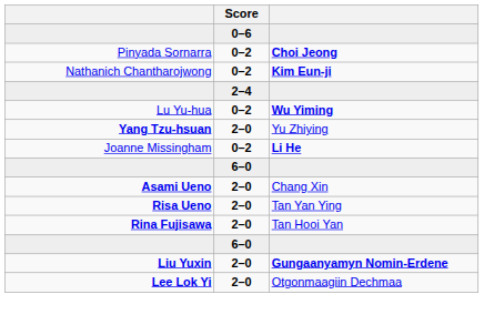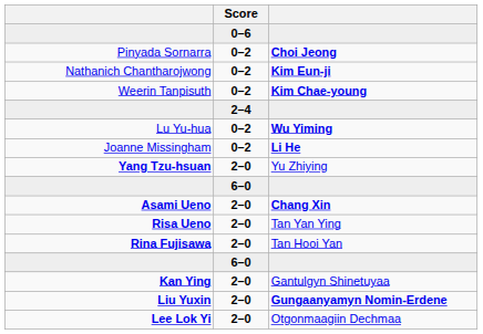 <table class="wikitable" style="text-align: center;">
 <tr>
 <th align="right" width="270"></th>
 <th width="65">Score</th>
 <th align="left" width="270"></th>
 </tr>
 <tr bgcolor=eeeeee>
 <td align=right></td>
 <td align=center><strong>0–6</strong></td>
 <td align=left><strong></strong></td>
 </tr>
 <tr>
 <td align=right><a href='#'>Pinyada Sornarra</a></td>
 <td align=center><strong>0–2</strong></td>
 <td align=left><strong><a href='#'>Choi Jeong</a></strong></td>
 </tr>
 <tr>
 <td align=right><a href='#'>Nathanich Chantharojwong</a></td>
 <td align=center><strong>0–2</strong></td>
 <td align=left><strong><a href='#'>Kim Eun-ji</a></strong></td>
 </tr>
+<tr>
+<td align=right><a href='#'>Weerin Tanpisuth</a></td>
+<td align=center><strong>0–2</strong></td>
+<td align=left><strong><a href='#'>Kim Chae-young</a></strong></td>
+</tr>
 <tr bgcolor=eeeeee>
 <td align=right></td>
 <td align=center><strong>2–4</strong></td>
 <td align=left><strong></strong></td>
 </tr>
 <tr>
 <td align=right><a href='#'>Lu Yu-hua</a></td>
 <td align=center><strong>0–2</strong></td>
 <td align=left><strong><a href='#'>Wu Yiming</a></strong></td>
 </tr>
 <tr>
+<td align=right><a href='#'>Joanne Missingham</a></td>
+<td align=center><strong>0–2</strong></td>
+<td align=left><strong><a href='#'>Li He</a></strong></td>
+</tr>
+<tr>
 <td align=right><strong><a href='#'>Yang Tzu-hsuan</a></strong></td>
 <td align=center><strong>2–0</strong></td>
 <td align=left><a href='#'>Yu Zhiying</a></td>
-</tr>
-<tr>
-<td align=right><a href='#'>Joanne Missingham</a></td>
-<td align=center><strong>0–2</strong></td>
-<td align=left><strong><a href='#'>Li He</a></strong></td>
 </tr>
 <tr bgcolor=eeeeee>
 <td align=right><strong></strong></td>
 <td align=center><strong>6–0</strong></td>
 <td align=left></td>
 </tr>
 <tr>
 <td align=right><strong><a href='#'>Asami Ueno</a></strong></td>
 <td align=center><strong>2–0</strong></td>
-<td align=left><a href='#'>Chang Xin</a></td>
+<td align=left><strong><a href='#'>Chang Xin</a></strong></td>
 </tr>
 <tr>
 <td align=right><strong><a href='#'>Risa Ueno</a></strong></td>
 <td align=center><strong>2–0</strong></td>
 <td align=left><a href='#'>Tan Yan Ying</a></td>
 </tr>
 <tr>
 <td align=right><strong><a href='#'>Rina Fujisawa</a></strong></td>
 <td align=center><strong>2–0</strong></td>
 <td align=left><a href='#'>Tan Hooi Yan</a></td>
 </tr>
 <tr bgcolor=eeeeee>
 <td align=right><strong></strong></td>
 <td align=center><strong>6–0</strong></td>
 <td align=left></td>
 </tr>
 <tr>
+<td align=right><strong><a href='#'>Kan Ying</a></strong></td>
+<td align=center><strong>2–0</strong></td>
+<td align=left><a href='#'>Gantulgyn Shinetuyaa</a></td>
+</tr>
+<tr>
 <td align=right><strong><a href='#'>Liu Yuxin</a></strong></td>
 <td align=center><strong>2–0</strong></td>
 <td align=left><strong><a href='#'>Gungaanyamyn Nomin-Erdene</a></strong></td>
 </tr>
 <tr>
 <td align=right><strong><a href='#'>Lee Lok Yi</a></strong></td>
 <td align=center><strong>2–0</strong></td>
 <td align=left><a href='#'>Otgonmaagiin Dechmaa</a></td>
 </tr>
 </table>
